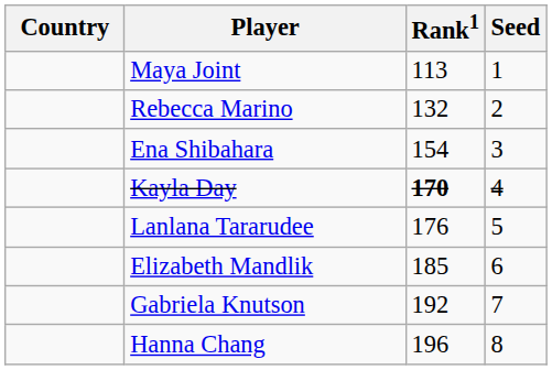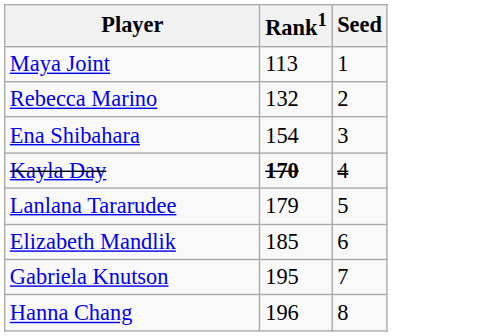 <table class="sortable wikitable">
 <tr>
-<th width="70">Country</th>
 <th width="175">Player</th>
 <th>Rank<sup>1</sup></th>
 <th>Seed</th>
 </tr>
 <tr>
-<td></td>
 <td><a href='#'>Maya Joint</a></td>
 <td>113</td>
 <td>1</td>
 </tr>
 <tr>
-<td></td>
 <td><a href='#'>Rebecca Marino</a></td>
 <td>132</td>
 <td>2</td>
 </tr>
 <tr>
-<td></td>
 <td><a href='#'>Ena Shibahara</a></td>
 <td>154</td>
 <td>3</td>
 </tr>
 <tr>
-<td><s></s></td>
 <td><s><a href='#'>Kayla Day</a></s></td>
 <td><strong><s>170</s></strong></td>
 <td><s>4</s></td>
 </tr>
 <tr>
-<td></td>
 <td><a href='#'>Lanlana Tararudee</a></td>
-<td>176</td>
+<td>179</td>
 <td>5</td>
 </tr>
 <tr>
-<td></td>
 <td><a href='#'>Elizabeth Mandlik</a></td>
 <td>185</td>
 <td>6</td>
 </tr>
 <tr>
-<td></td>
 <td><a href='#'>Gabriela Knutson</a></td>
-<td>192</td>
+<td>195</td>
 <td>7</td>
 </tr>
 <tr>
-<td></td>
 <td><a href='#'>Hanna Chang</a></td>
 <td>196</td>
 <td>8</td>
 </tr>
 </table>
